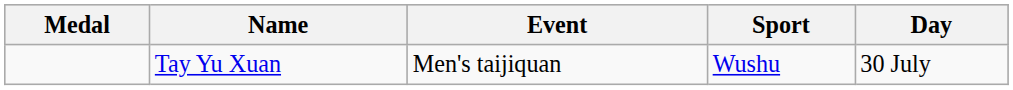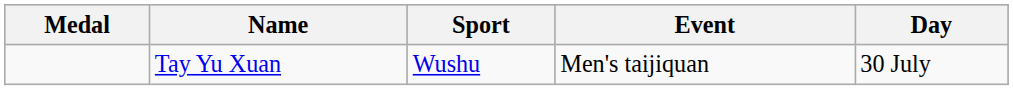 <table class="wikitable sortable" style="font-size: 95%; width:50%">
 <tr>
 <th>Medal</th>
 <th>Name</th>
+<th>Sport</th>
 <th>Event</th>
-<th>Sport</th>
 <th>Day</th>
 </tr>
 <tr>
 <td></td>
 <td><a href='#'>Tay Yu Xuan</a></td>
+<td><a href='#'>Wushu</a></td>
 <td>Men's taijiquan</td>
-<td><a href='#'>Wushu</a></td>
 <td>30 July</td>
 </tr>
 </table>
